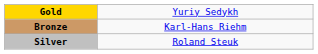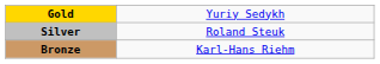 <table class="wikitable" style="text-align:center; " width="35%">
 <tr>
 <td bgcolor="gold"><strong>Gold</strong></td>
 <td><a href='#'>Yuriy Sedykh</a><br>  <small><em></em></small></td>
 </tr>
 <tr>
+<td bgcolor="silver"><strong>Silver</strong></td>
+<td><a href='#'>Roland Steuk</a><br>  <small><em></em></small></td>
+</tr>
+<tr>
 <td bgcolor="CC9966"><strong>Bronze</strong></td>
 <td><a href='#'>Karl-Hans Riehm</a><br>  <small><em></em></small></td>
 </tr>
-<tr>
-<td bgcolor="silver"><strong>Silver</strong></td>
-<td><a href='#'>Roland Steuk</a><br>  <small><em></em></small></td>
-</tr>
 </table>
